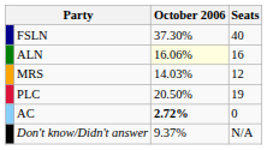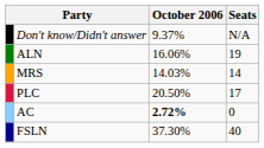 <table class="wikitable">
 <tr>
 <th colspan=2>Party</th>
 <th>October 2006</th>
 <th>Seats</th>
 </tr>
 <tr>
-<td style="background:darkblue;"> </td>
-<td>FSLN</td>
-<td>37.30%</td>
-<td>40</td>
+<td bgcolor=black> </td>
+<td><em>Don't know/Didn't answer</em></td>
+<td>9.37%</td>
+<td>N/A</td>
 </tr>
 <tr>
 <td bgcolor=green> </td>
 <td>ALN</td>
-<td style="background: lightyellow;">16.06%</td>
-<td>16</td>
+<td>16.06%</td>
+<td>19</td>
 </tr>
 <tr>
 <td style="background:orange;"> </td>
 <td>MRS</td>
 <td>14.03%</td>
-<td>12</td>
+<td>14</td>
 </tr>
 <tr>
 <td style="background:crimson;"> </td>
 <td>PLC</td>
 <td>20.50%</td>
-<td>19</td>
+<td>17</td>
 </tr>
 <tr>
 <td style="background:lightskyblue;"> </td>
 <td>AC</td>
 <td><strong>2.72%</strong></td>
 <td>0</td>
 </tr>
 <tr>
-<td bgcolor=black> </td>
-<td><em>Don't know/Didn't answer</em></td>
-<td>9.37%</td>
-<td>N/A</td>
+<td style="background:darkblue;"> </td>
+<td>FSLN</td>
+<td>37.30%</td>
+<td>40</td>
 </tr>
 </table>
